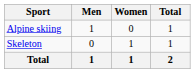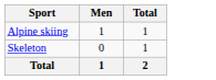 <table class="wikitable sortable" style="text-align:center;">
 <tr>
 <th width=100>Sport</th>
 <th width=55>Men</th>
-<th width=55>Women</th>
 <th width=55>Total</th>
 </tr>
 <tr>
 <td align=left><a href='#'>Alpine skiing</a></td>
 <td>1</td>
-<td>0</td>
 <td>1</td>
 </tr>
 <tr>
 <td align=left><a href='#'>Skeleton</a></td>
 <td>0</td>
 <td>1</td>
-<td>1</td>
 </tr>
 <tr>
 <th>Total</th>
 <th>1</th>
-<th>1</th>
 <th>2</th>
 </tr>
 </table>
